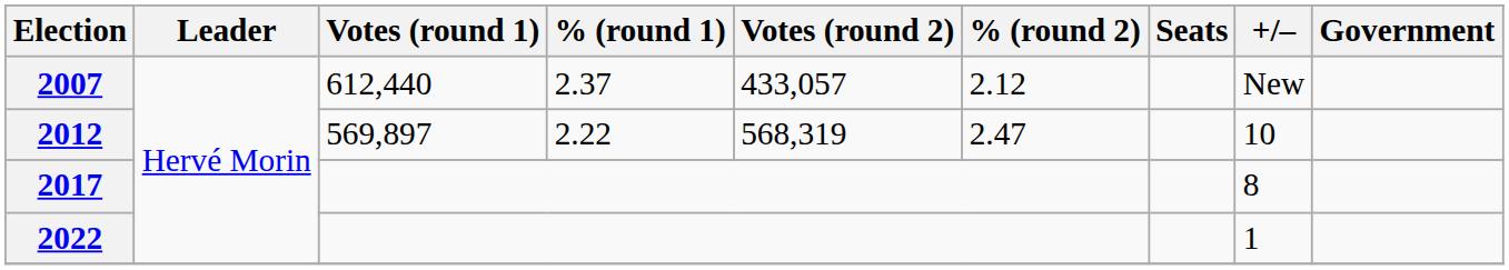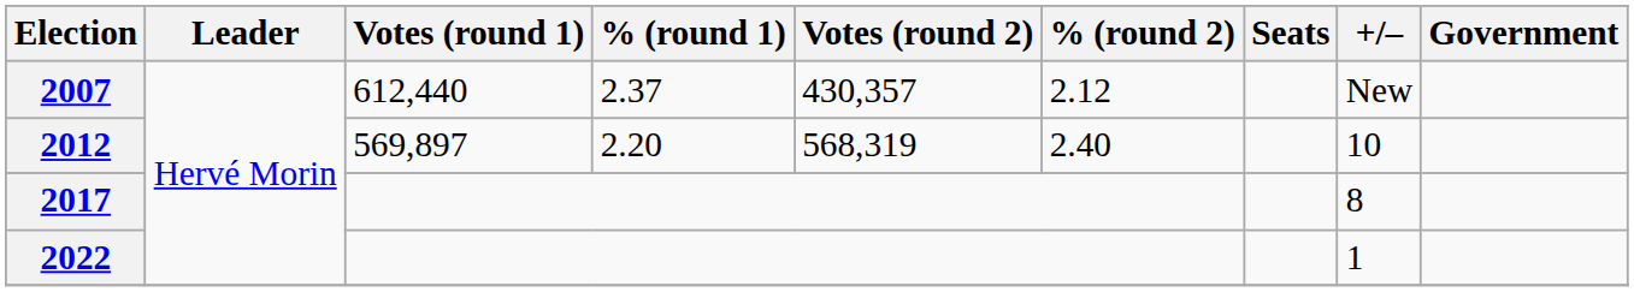 <table class=wikitable>
 <tr>
 <th>Election</th>
 <th>Leader</th>
 <th>Votes (round 1)</th>
 <th>% (round 1)</th>
 <th>Votes (round 2)</th>
 <th>% (round 2)</th>
 <th>Seats</th>
 <th>+/–</th>
 <th>Government</th>
 </tr>
 <tr>
 <th><a href='#'>2007</a></th>
 <td align=left rowspan=4><a href='#'>Hervé Morin</a></td>
 <td>612,440</td>
 <td>2.37</td>
-<td>433,057</td>
+<td>430,357</td>
 <td>2.12</td>
 <td></td>
 <td>New</td>
 <td></td>
 </tr>
 <tr>
 <th><a href='#'>2012</a></th>
 <td>569,897</td>
-<td>2.22</td>
+<td>2.20</td>
 <td>568,319</td>
-<td>2.47</td>
+<td>2.40</td>
 <td></td>
 <td> 10</td>
 <td></td>
 </tr>
 <tr>
 <th><a href='#'>2017</a></th>
 <td colspan="4" align="center"></td>
 <td></td>
 <td> 8</td>
 <td></td>
 </tr>
 <tr>
 <th><a href='#'>2022</a></th>
 <td colspan="4" align="center"></td>
 <td></td>
 <td> 1</td>
 <td></td>
 </tr>
 <tr>
 </tr>
 </table>
